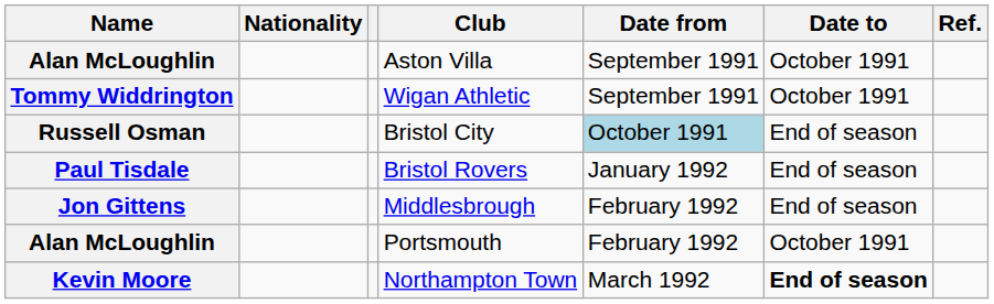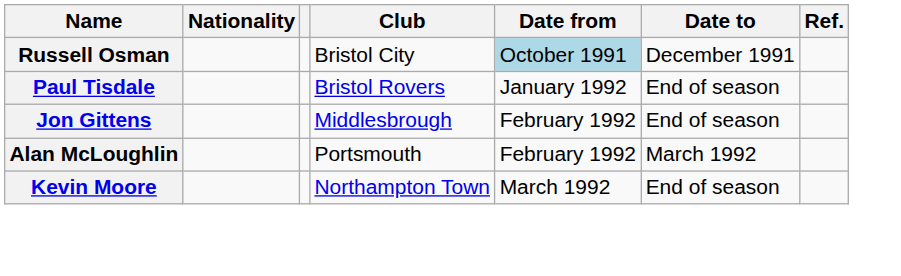 <table class="wikitable plainrowheaders">
 <tr>
 <th scope="col">Name</th>
 <th scope="col">Nationality</th>
 <th scope="col"></th>
 <th scope="col">Club</th>
 <th scope="col">Date from</th>
 <th scope="col">Date to</th>
 <th scope="col">Ref.</th>
 </tr>
 <tr>
-<th scope="row">Alan McLoughlin</th>
-<td></td>
-<td align="center"></td>
-<td> Aston Villa</td>
-<td>September 1991</td>
-<td>October 1991</td>
-<td align="center"></td>
-</tr>
-<tr>
-<th scope="row"><a href='#'>Tommy Widdrington</a></th>
-<td></td>
-<td align="center"></td>
-<td> <a href='#'>Wigan Athletic</a></td>
-<td>September 1991</td>
-<td>October 1991</td>
-<td align="center"></td>
-</tr>
-<tr>
 <th scope="row">Russell Osman</th>
 <td></td>
 <td align="center"></td>
 <td> Bristol City</td>
 <td style="background: lightblue;">October 1991</td>
-<td>End of season</td>
+<td>December 1991</td>
 <td align="center"></td>
 </tr>
 <tr>
 <th scope="row"><a href='#'>Paul Tisdale</a></th>
 <td></td>
 <td align="center"></td>
 <td> <a href='#'>Bristol Rovers</a></td>
 <td>January 1992</td>
 <td>End of season</td>
 <td align="center"></td>
 </tr>
 <tr>
 <th scope="row"><a href='#'>Jon Gittens</a></th>
 <td></td>
 <td align="center"></td>
 <td> <a href='#'>Middlesbrough</a></td>
 <td>February 1992</td>
 <td>End of season</td>
 <td align="center"></td>
 </tr>
 <tr>
 <th scope="row">Alan McLoughlin</th>
 <td></td>
 <td align="center"></td>
 <td> Portsmouth</td>
 <td>February 1992</td>
-<td>October 1991</td>
+<td>March 1992</td>
 <td align="center"></td>
 </tr>
 <tr>
 <th scope="row"><a href='#'>Kevin Moore</a></th>
 <td></td>
 <td align="center"></td>
 <td> <a href='#'>Northampton Town</a></td>
 <td>March 1992</td>
-<td><strong>End of season</strong></td>
+<td>End of season</td>
 <td align="center"></td>
 </tr>
 </table>
